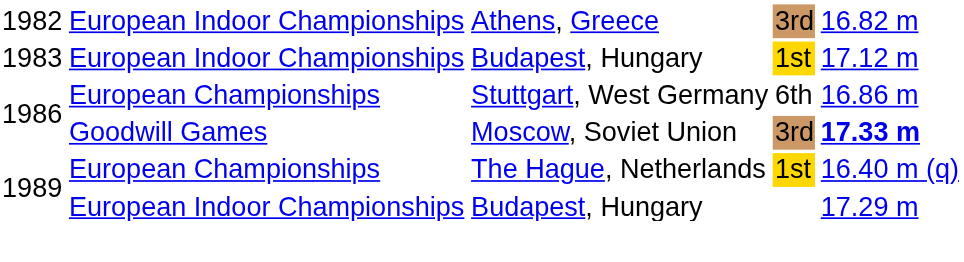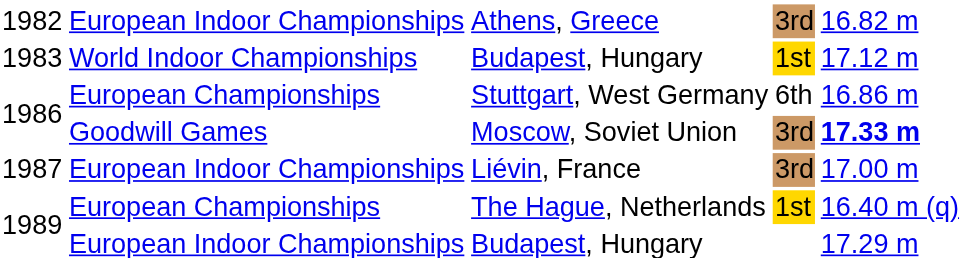 <table>
 <tr>
 <td>1982</td>
 <td><a href='#'>European Indoor Championships</a></td>
 <td><a href='#'>Athens</a>, <a href='#'>Greece</a></td>
 <td bgcolor="cc9966">3rd</td>
 <td><a href='#'>16.82 m</a></td>
 </tr>
 <tr>
 <td>1983</td>
-<td><a href='#'>European Indoor Championships</a></td>
+<td><a href='#'>World Indoor Championships</a></td>
 <td><a href='#'>Budapest</a>, Hungary</td>
 <td bgcolor="gold">1st</td>
 <td><a href='#'>17.12 m</a></td>
 </tr>
 <tr>
 <td rowspan=2>1986</td>
 <td><a href='#'>European Championships</a></td>
 <td><a href='#'>Stuttgart</a>, West Germany</td>
 <td>6th</td>
 <td><a href='#'>16.86 m</a></td>
 </tr>
 <tr>
 <td><a href='#'>Goodwill Games</a></td>
 <td><a href='#'>Moscow</a>, Soviet Union</td>
 <td bgcolor=cc9966>3rd</td>
 <td><strong><a href='#'>17.33 m</a></strong></td>
 </tr>
 <tr>
+<td>1987</td>
+<td><a href='#'>European Indoor Championships</a></td>
+<td><a href='#'>Liévin</a>, France</td>
+<td bgcolor="cc9966">3rd</td>
+<td><a href='#'>17.00 m</a></td>
+</tr>
+<tr>
 <td rowspan=2>1989</td>
 <td><a href='#'>European Championships</a></td>
 <td><a href='#'>The Hague</a>, Netherlands</td>
 <td bgcolor="gold">1st</td>
 <td><a href='#'>16.40 m (q)</a></td>
 </tr>
 <tr>
 <td><a href='#'>European Indoor Championships</a></td>
 <td><a href='#'>Budapest</a>, Hungary</td>
 <td></td>
 <td><a href='#'>17.29 m</a></td>
 </tr>
 </table>
